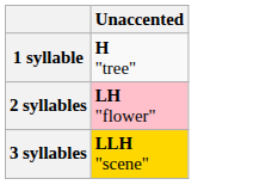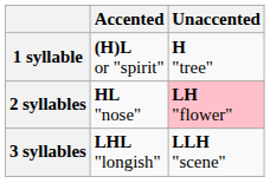 <table class="wikitable">
 <tr>
 <th></th>
+<th>Accented</th>
 <th>Unaccented</th>
 </tr>
 <tr>
 <th>1 syllable</th>
+<td><strong>(H)L</strong><br>  or  "spirit"</td>
 <td><strong>H</strong><br>  "tree"</td>
 </tr>
 <tr>
 <th>2 syllables</th>
+<td><strong>HL</strong><br>  "nose"</td>
 <td style="background: pink;"><strong>LH</strong><br>  "flower"</td>
 </tr>
 <tr>
 <th>3 syllables</th>
-<td style="background: gold;"><strong>LLH</strong><br>  "scene"</td>
+<td><strong>LHL</strong><br>  "longish"</td>
+<td><strong>LLH</strong><br>  "scene"</td>
 </tr>
 </table>
